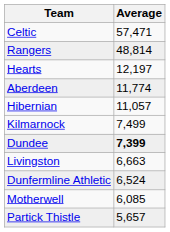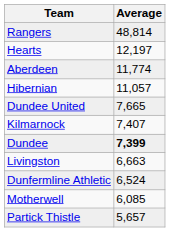 <table class="wikitable">
 <tr>
 <th>Team</th>
 <th>Average</th>
-</tr>
-<tr>
-<td><a href='#'>Celtic</a></td>
-<td>57,471</td>
 </tr>
 <tr bgcolor="#EFEFEF">
 <td><a href='#'>Rangers</a></td>
 <td>48,814</td>
 </tr>
 <tr>
 <td><a href='#'>Hearts</a></td>
 <td>12,197</td>
 </tr>
 <tr bgcolor="#EFEFEF">
 <td><a href='#'>Aberdeen</a></td>
 <td>11,774</td>
 </tr>
 <tr>
 <td><a href='#'>Hibernian</a></td>
 <td>11,057</td>
 </tr>
+<tr bgcolor="#EFEFEF">
+<td><a href='#'>Dundee United</a></td>
+<td>7,665</td>
+</tr>
 <tr>
 <td><a href='#'>Kilmarnock</a></td>
-<td>7,499</td>
+<td>7,407</td>
 </tr>
 <tr bgcolor="#EFEFEF">
 <td><a href='#'>Dundee</a></td>
 <td><strong>7,399</strong></td>
 </tr>
 <tr>
 <td><a href='#'>Livingston</a></td>
 <td>6,663</td>
 </tr>
 <tr bgcolor="#EFEFEF">
 <td><a href='#'>Dunfermline Athletic</a></td>
 <td>6,524</td>
 </tr>
 <tr>
 <td><a href='#'>Motherwell</a></td>
 <td>6,085</td>
 </tr>
 <tr bgcolor="#EFEFEF">
 <td><a href='#'>Partick Thistle</a></td>
 <td>5,657</td>
 </tr>
 </table>
